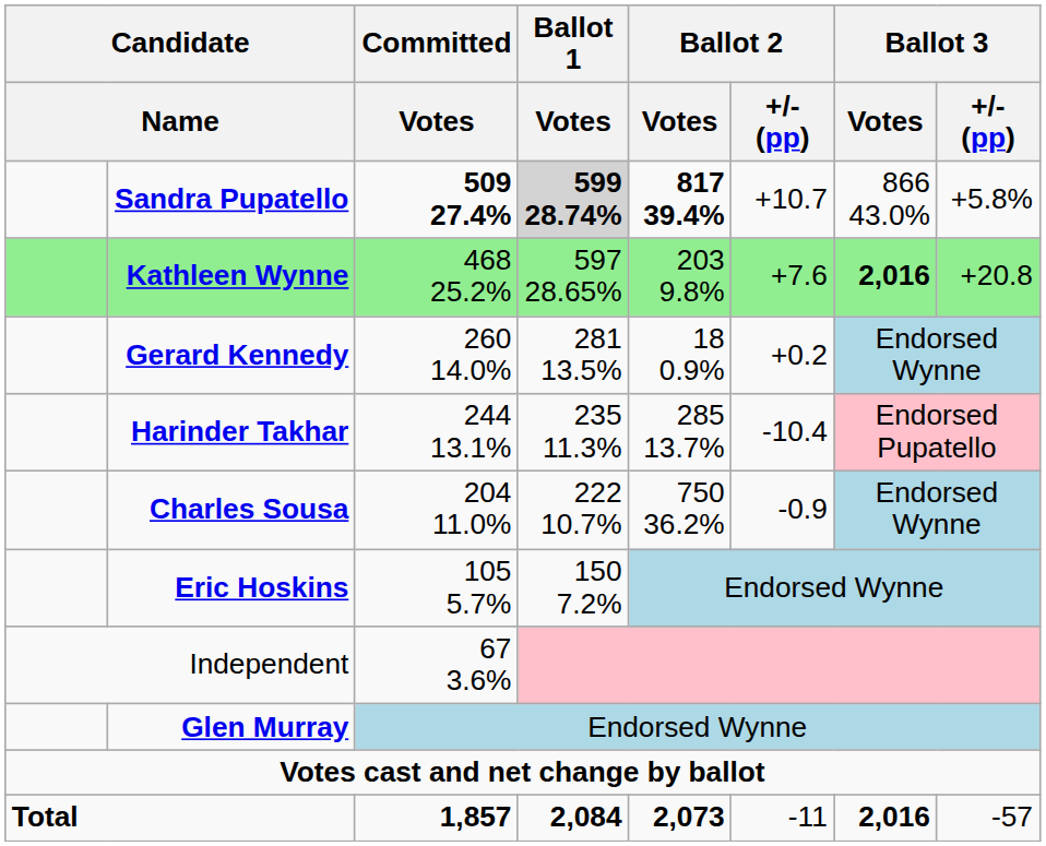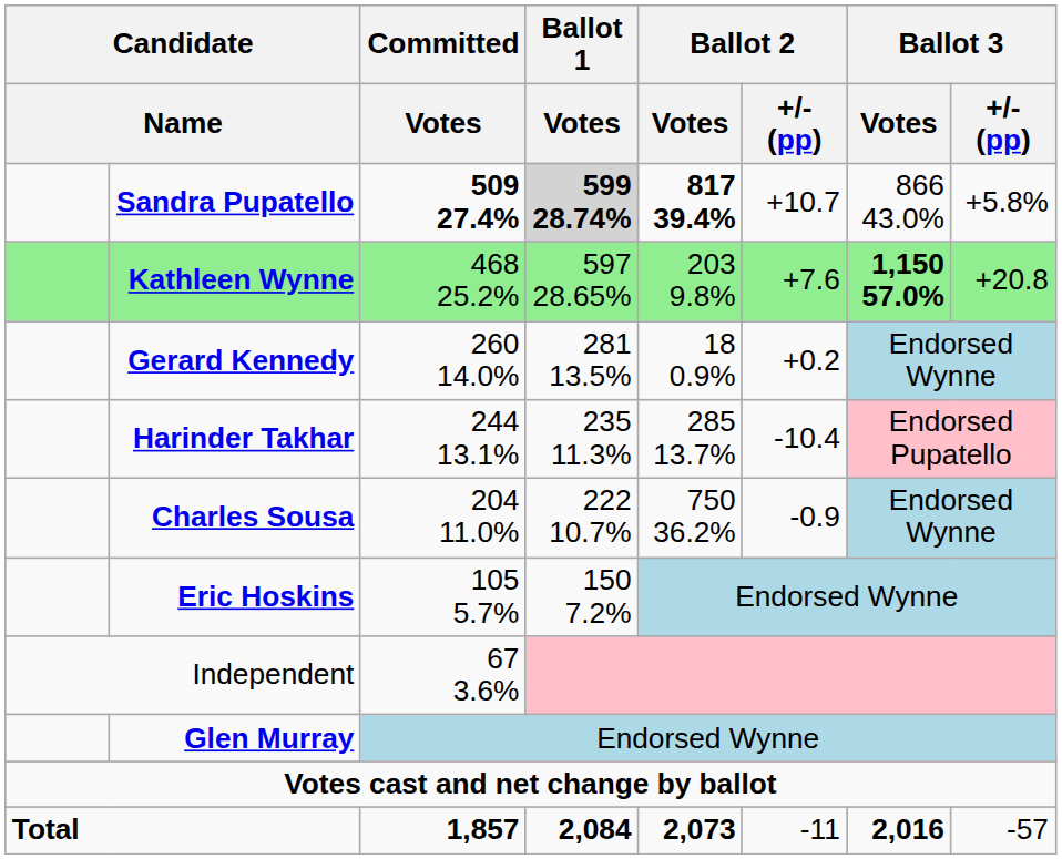 <table class="wikitable">
 <tr>
 <th colspan = "2">Candidate</th>
 <th>Committed</th>
 <th>Ballot 1</th>
 <th colspan = "2">Ballot 2</th>
 <th colspan = "2">Ballot 3</th>
 </tr>
 <tr>
 <th colspan = "2">Name</th>
 <th width = "50">Votes</th>
 <th width = "50">Votes</th>
 <th width = "50">Votes</th>
 <th width = "50">+/- (<a href='#'>pp</a>)</th>
 <th width = "50">Votes</th>
 <th width = "50">+/- (<a href='#'>pp</a>)</th>
 </tr>
 <tr style="text-align:right;">
 <td width="50"></td>
 <td><strong><a href='#'>Sandra Pupatello</a></strong></td>
 <td><strong>509<br>27.4%</strong></td>
 <td style="background: lightgrey;"><strong>599<br>28.74%</strong></td>
 <td><strong>817<br>39.4%</strong></td>
 <td>+10.7</td>
 <td>866<br> 43.0%</td>
 <td>+5.8%</td>
 </tr>
 <tr style="text-align:right;background:lightgreen;">
 <td></td>
 <td><strong><a href='#'>Kathleen Wynne</a></strong></td>
 <td>468<br>25.2%</td>
 <td>597<br>28.65%</td>
 <td>203<br>9.8%</td>
 <td>+7.6</td>
-<td><strong>2,016</strong></td>
+<td><strong>1,150<br>57.0%</strong></td>
 <td>+20.8</td>
 </tr>
 <tr style="text-align:right;">
 <td></td>
 <td><strong><a href='#'>Gerard Kennedy</a></strong></td>
 <td>260<br>14.0%</td>
 <td>281<br>13.5%</td>
 <td>18<br>0.9%</td>
 <td>+0.2</td>
 <td style="text-align:center; background:lightblue" colspan=2>Endorsed Wynne</td>
 </tr>
 <tr style="text-align:right;">
 <td></td>
 <td><strong><a href='#'>Harinder Takhar</a></strong></td>
 <td>244<br>13.1%</td>
 <td>235<br>11.3%</td>
 <td>285<br>13.7%</td>
 <td>-10.4</td>
 <td style="text-align:center; background:pink" colspan=2>Endorsed Pupatello</td>
 </tr>
 <tr style="text-align:right;">
 <td></td>
 <td><strong><a href='#'>Charles Sousa</a></strong></td>
 <td>204<br>11.0%</td>
 <td>222<br>10.7%</td>
 <td>750<br>36.2%</td>
 <td>-0.9</td>
 <td style="text-align:center; background:lightblue" colspan=2>Endorsed Wynne</td>
 </tr>
 <tr style="text-align:right;">
 <td></td>
 <td><strong><a href='#'>Eric Hoskins</a></strong></td>
 <td>105<br>5.7%</td>
 <td>150<br>7.2%</td>
 <td style="text-align:center; background:lightblue" colspan=4>Endorsed Wynne</td>
 </tr>
 <tr style="text-align:right;">
 <td colspan = "2">Independent</td>
 <td>67<br>3.6%</td>
 <td style="text-align:center; background:pink" colspan = "5"></td>
 </tr>
 <tr style="text-align:right;">
 <td></td>
 <td><strong><a href='#'>Glen Murray</a></strong></td>
 <td style="text-align:center;background:lightblue" colspan=6>Endorsed Wynne</td>
 </tr>
 <tr style="text-align:center;">
 <td colspan = "8"><strong>Votes cast and net change by ballot</strong></td>
 </tr>
 <tr style="text-align:right;">
 <td colspan = "2" style="text-align:left;"><strong>Total</strong></td>
 <td><strong>1,857</strong></td>
 <td><strong>2,084</strong></td>
 <td><strong>2,073</strong></td>
 <td>-11</td>
 <td><strong>2,016</strong></td>
 <td>-57</td>
 </tr>
 </table>
